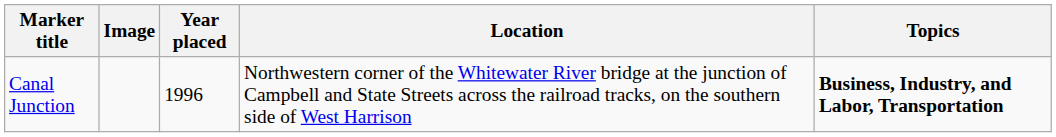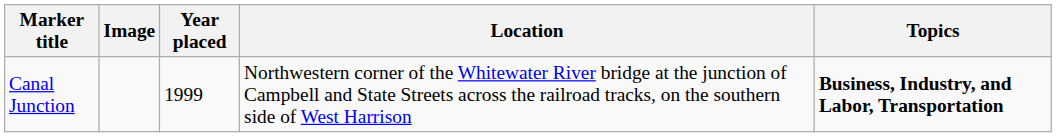 <table class="wikitable sortable" style="width:98%">
 <tr>
 <th>Marker title</th>
 <th class="unsortable">Image</th>
 <th>Year placed</th>
 <th>Location</th>
 <th>Topics</th>
 </tr>
 <tr>
 <td><a href='#'>Canal Junction</a></td>
 <td></td>
-<td>1996</td>
+<td>1999</td>
 <td>Northwestern corner of the <a href='#'>Whitewater River</a> bridge at the junction of Campbell and State Streets across the railroad tracks, on the southern side of <a href='#'>West Harrison</a><br><small></small></td>
 <td><strong>Business, Industry, and Labor, Transportation</strong></td>
 </tr>
 </table>
